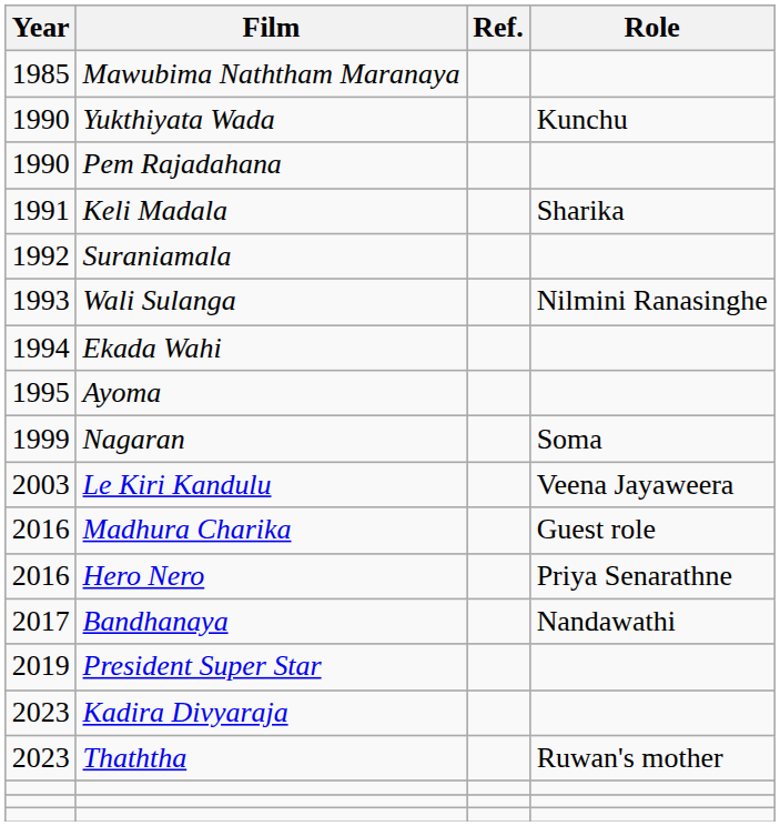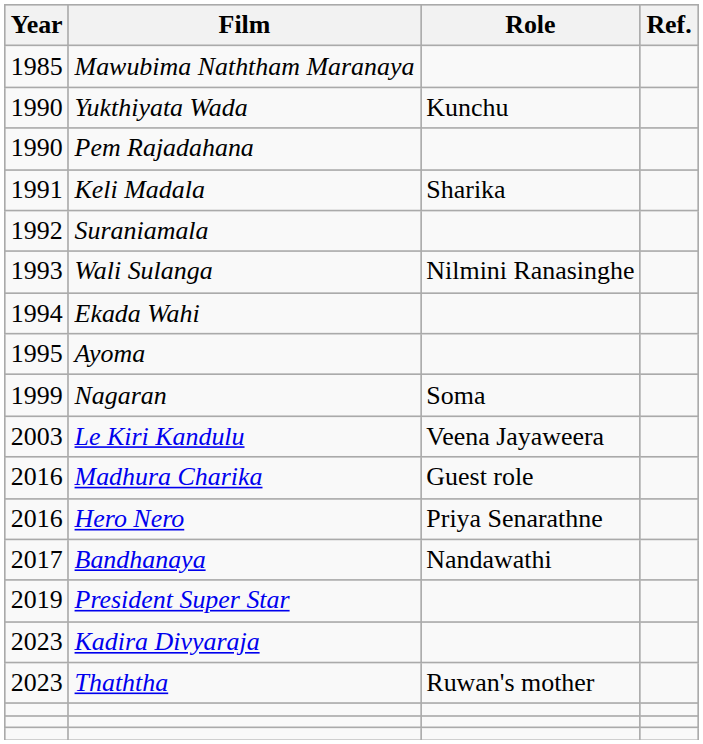 <table class="wikitable">
 <tr>
 <th>Year</th>
 <th>Film</th>
+<th>Role</th>
 <th>Ref.</th>
-<th>Role</th>
 </tr>
 <tr>
 <td>1985</td>
 <td><em>Mawubima Naththam Maranaya</em></td>
 <td></td>
 <td></td>
 </tr>
 <tr>
 <td>1990</td>
 <td><em>Yukthiyata Wada</em></td>
+<td>Kunchu</td>
 <td></td>
-<td>Kunchu</td>
 </tr>
 <tr>
 <td>1990</td>
 <td><em>Pem Rajadahana</em></td>
 <td></td>
 <td></td>
 </tr>
 <tr>
 <td>1991</td>
 <td><em>Keli Madala</em></td>
+<td>Sharika</td>
 <td></td>
-<td>Sharika</td>
 </tr>
 <tr>
 <td>1992</td>
 <td><em>Suraniamala</em></td>
 <td></td>
 <td></td>
 </tr>
 <tr>
 <td>1993</td>
 <td><em>Wali Sulanga</em></td>
+<td>Nilmini Ranasinghe</td>
 <td></td>
-<td>Nilmini Ranasinghe</td>
 </tr>
 <tr>
 <td>1994</td>
 <td><em>Ekada Wahi</em></td>
 <td></td>
 <td></td>
 </tr>
 <tr>
 <td>1995</td>
 <td><em>Ayoma</em></td>
 <td></td>
 <td></td>
 </tr>
 <tr>
 <td>1999</td>
 <td><em>Nagaran</em></td>
+<td>Soma</td>
 <td></td>
-<td>Soma</td>
 </tr>
 <tr>
 <td>2003</td>
 <td><em><a href='#'>Le Kiri Kandulu</a></em></td>
+<td>Veena Jayaweera</td>
 <td></td>
-<td>Veena Jayaweera</td>
 </tr>
 <tr>
 <td>2016</td>
 <td><em><a href='#'>Madhura Charika</a></em></td>
+<td>Guest role</td>
 <td></td>
-<td>Guest role</td>
 </tr>
 <tr>
 <td>2016</td>
 <td><em><a href='#'>Hero Nero</a></em></td>
+<td>Priya Senarathne</td>
 <td></td>
-<td>Priya Senarathne</td>
 </tr>
 <tr>
 <td>2017</td>
 <td><em><a href='#'>Bandhanaya</a></em></td>
+<td>Nandawathi</td>
 <td></td>
-<td>Nandawathi</td>
 </tr>
 <tr>
 <td>2019</td>
 <td><em><a href='#'>President Super Star</a></em></td>
 <td></td>
 <td></td>
 </tr>
 <tr>
 <td>2023</td>
 <td><em><a href='#'>Kadira Divyaraja</a></em></td>
 <td></td>
 <td></td>
 </tr>
 <tr>
 <td>2023</td>
 <td><em><a href='#'>Thaththa</a></em></td>
+<td>Ruwan's mother</td>
 <td></td>
-<td>Ruwan's mother</td>
 </tr>
 <tr>
 <td></td>
 <td></td>
 <td></td>
 <td></td>
 </tr>
 <tr>
 <td></td>
 <td></td>
 <td></td>
 <td></td>
 </tr>
 <tr>
 <td></td>
 <td></td>
 <td></td>
 <td></td>
 </tr>
 </table>
